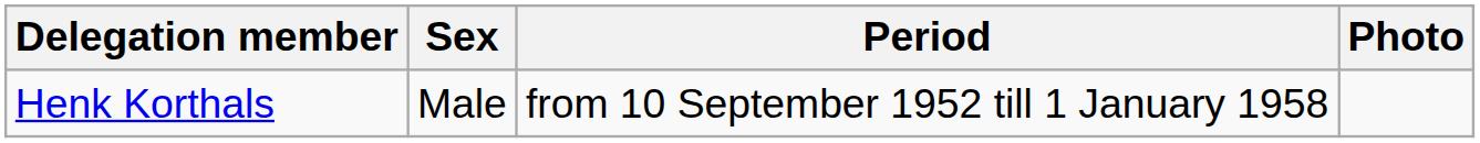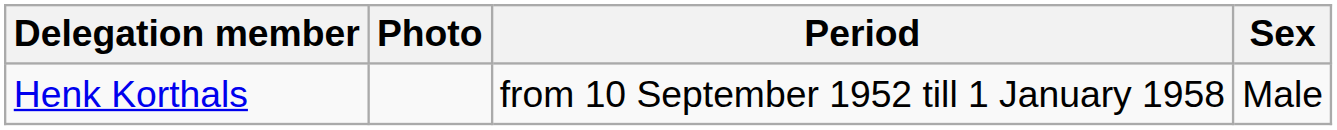 <table class="wikitable vatop">
 <tr>
 <th>Delegation member</th>
+<th>Photo</th>
+<th>Period</th>
 <th>Sex</th>
-<th>Period</th>
-<th>Photo</th>
 </tr>
 <tr>
 <td><a href='#'>Henk Korthals</a></td>
+<td></td>
+<td>from 10 September 1952 till 1 January 1958</td>
 <td>Male</td>
-<td>from 10 September 1952 till 1 January 1958</td>
-<td></td>
 </tr>
 </table>
